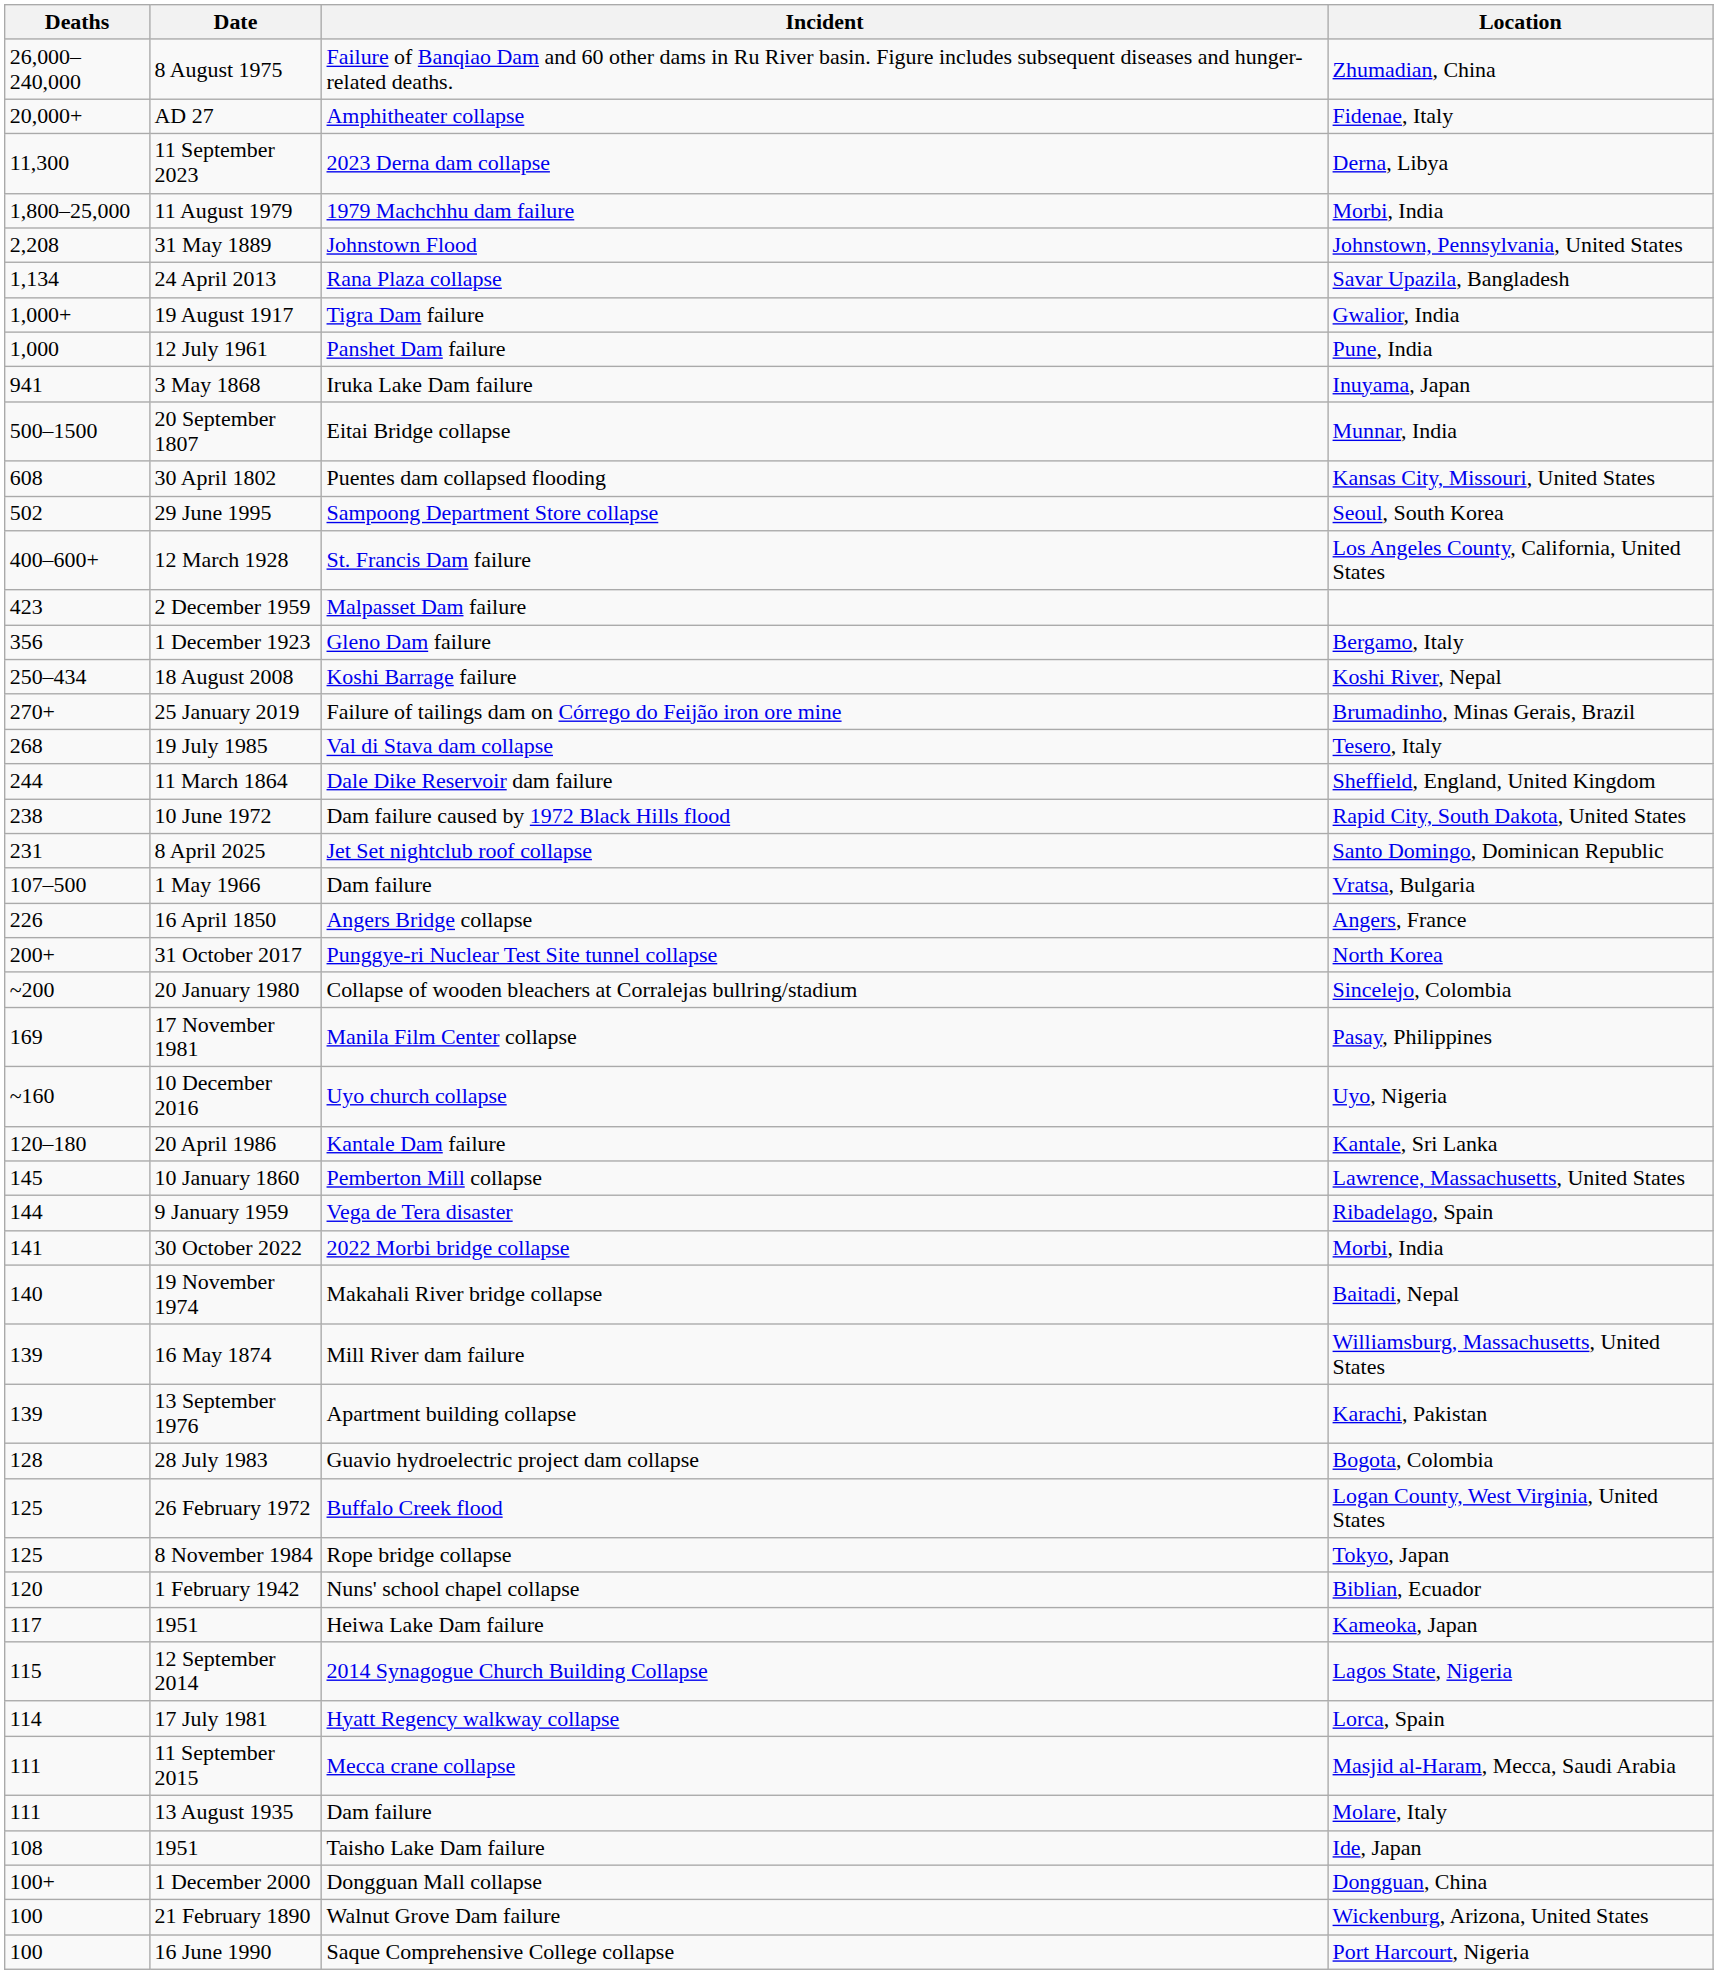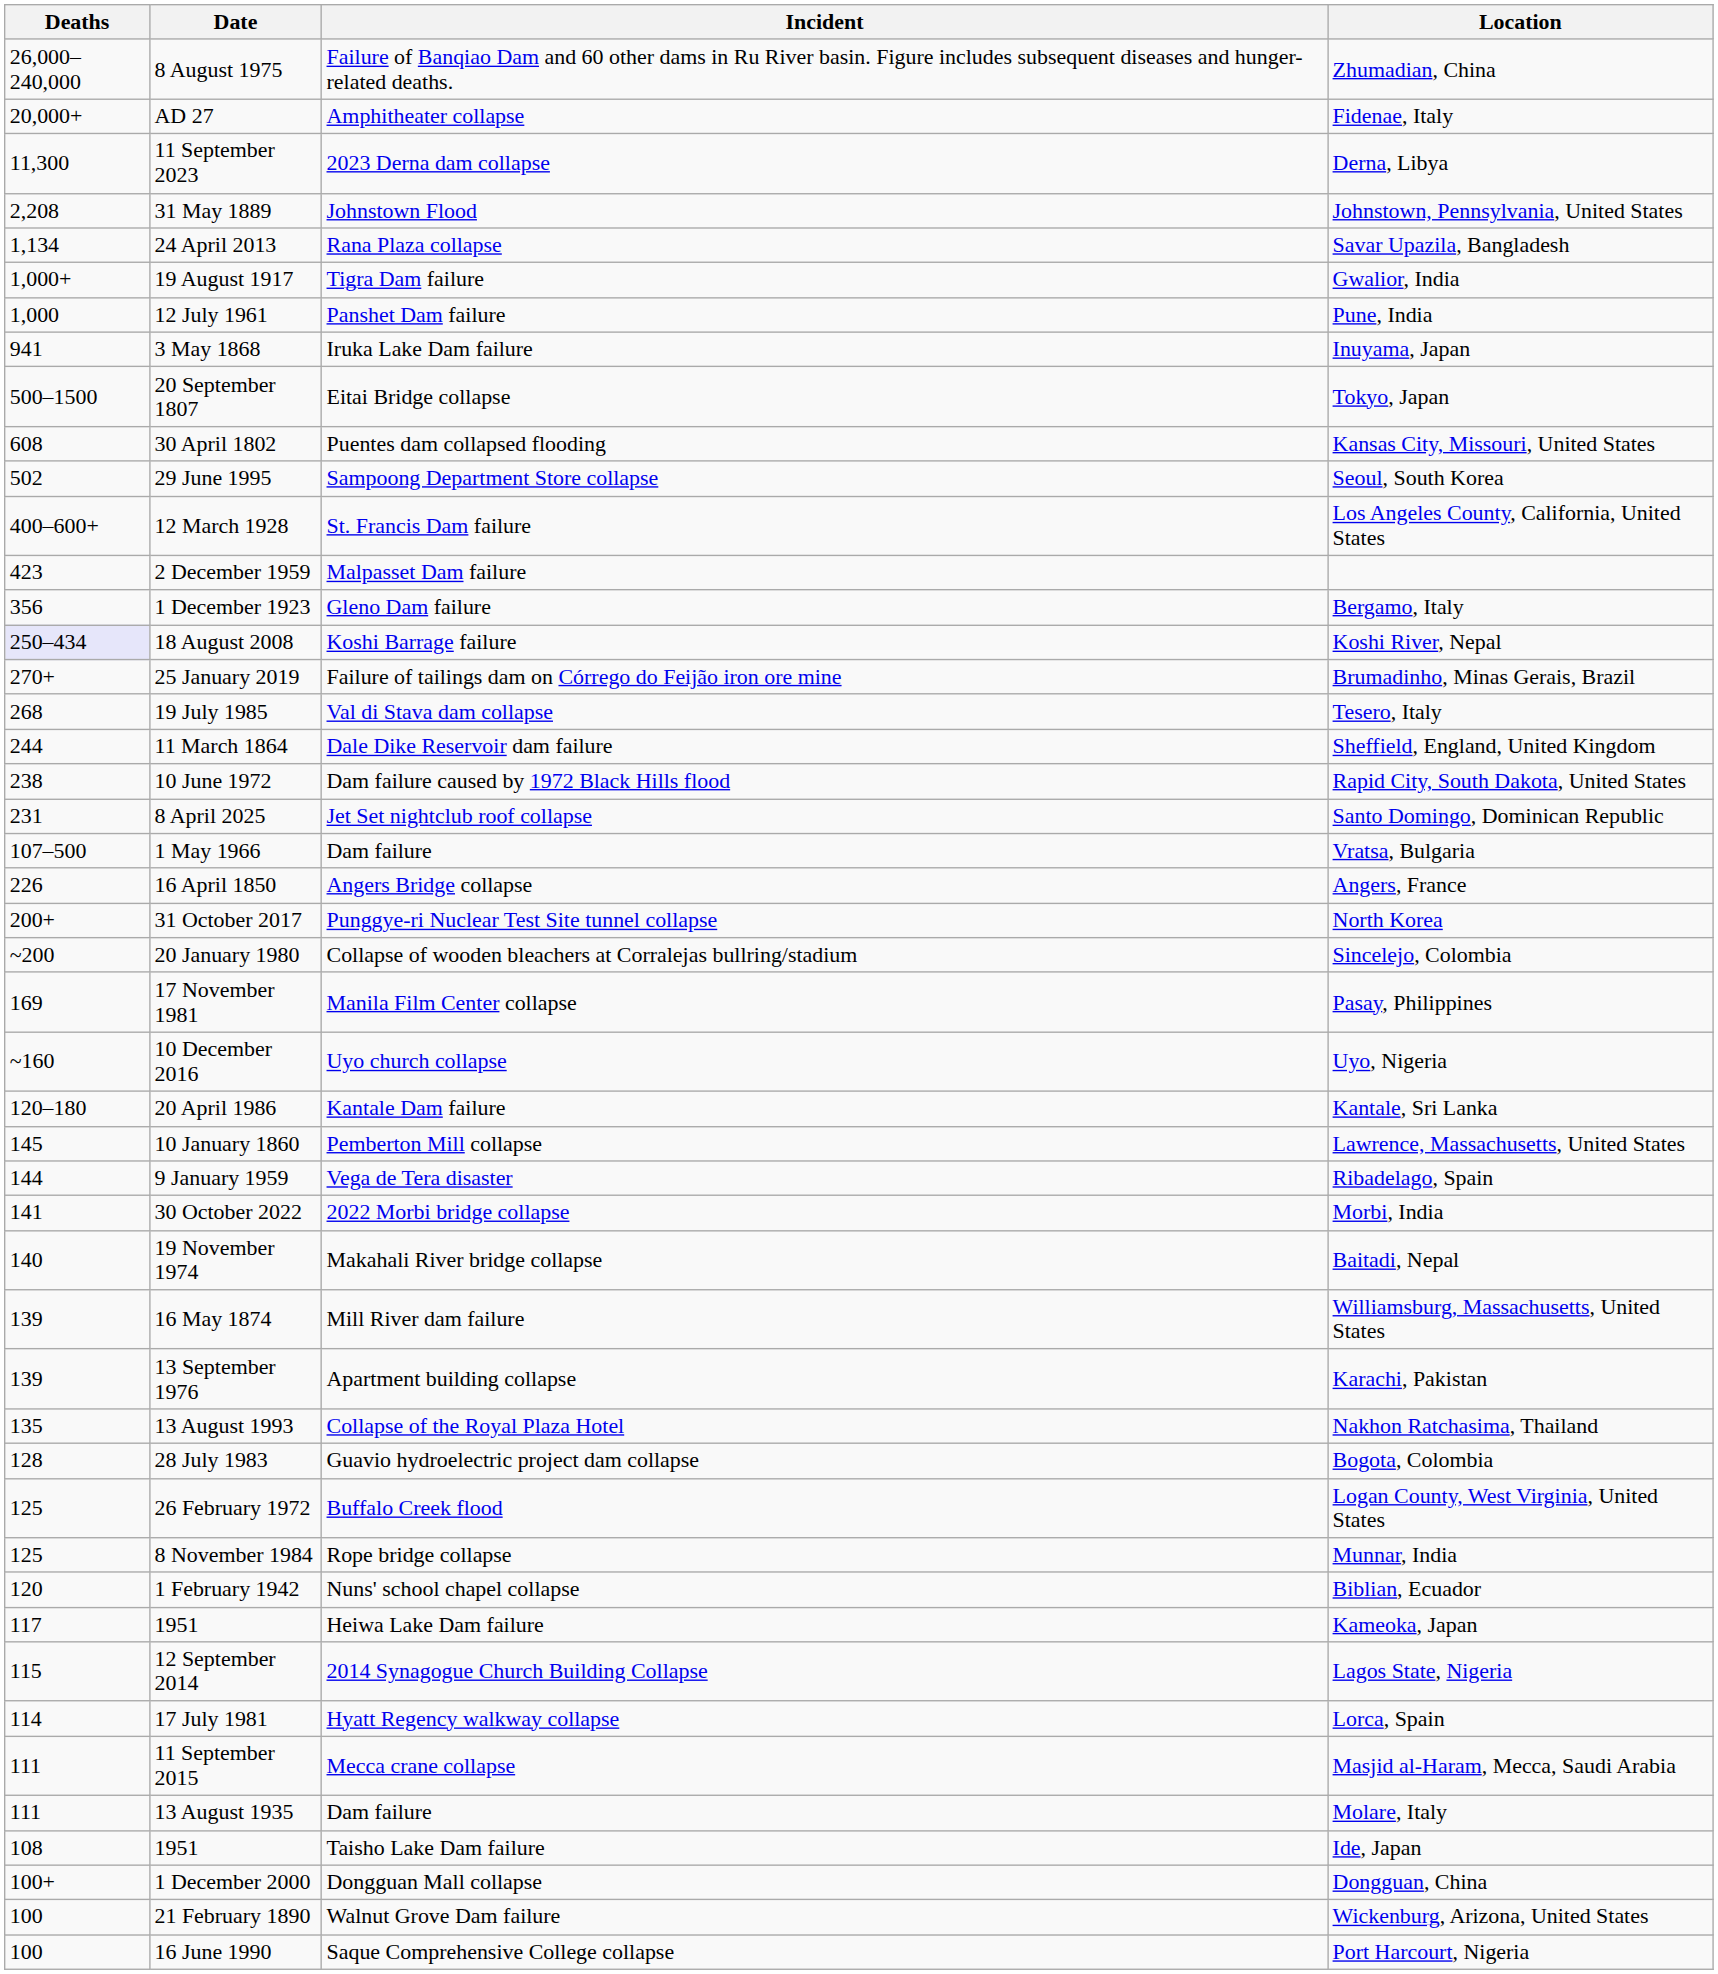 <table class="wikitable sortable">
 <tr>
 <th data-sort-type="number">Deaths</th>
 <th data-sort-type="date">Date</th>
 <th class="unsortable">Incident</th>
 <th>Location</th>
 </tr>
 <tr>
 <td data-sort-value="78993">26,000–240,000 </td>
 <td>8 August 1975</td>
 <td><a href='#'>Failure</a> of <a href='#'>Banqiao Dam</a> and 60 other dams in Ru River basin. Figure includes subsequent diseases and hunger-related deaths.</td>
 <td data-sort-value="ASCN"><a href='#'>Zhumadian</a>, China</td>
 </tr>
 <tr>
 <td data-sort-value="20,000">20,000+</td>
 <td data-sort-value="1 January 1000">AD 27</td>
 <td><a href='#'>Amphitheater collapse</a></td>
 <td data-sort-value="EUITFidenae"><a href='#'>Fidenae</a>, Italy</td>
 </tr>
 <tr>
 <td>11,300</td>
 <td>11 September 2023</td>
 <td><a href='#'>2023 Derna dam collapse</a></td>
 <td data-sort-value="AFLYDerna"><a href='#'>Derna</a>, Libya</td>
-</tr>
-<tr>
-<td data-sort-value="6708">1,800–25,000</td>
-<td>11 August 1979</td>
-<td><a href='#'>1979 Machchhu dam failure</a></td>
-<td data-sort-value="ASINMorbi"><a href='#'>Morbi</a>, India</td>
 </tr>
 <tr>
 <td>2,208</td>
 <td>31 May 1889</td>
 <td><a href='#'>Johnstown Flood</a></td>
 <td data-sort-value="NAUSPAJohnstown"><a href='#'>Johnstown, Pennsylvania</a>, United States</td>
 </tr>
 <tr>
 <td>1,134</td>
 <td>24 April 2013</td>
 <td><a href='#'>Rana Plaza collapse</a></td>
 <td data-sort-value="ASBDDhaka"><a href='#'>Savar Upazila</a>, Bangladesh</td>
 </tr>
 <tr>
 <td data-sort-value="1001">1,000+ </td>
 <td>19 August 1917</td>
 <td><a href='#'>Tigra Dam</a> failure</td>
 <td data-sort-value="ASINGwa"><a href='#'>Gwalior</a>, India</td>
 </tr>
 <tr>
 <td>1,000</td>
 <td>12 July 1961</td>
 <td><a href='#'>Panshet Dam</a> failure</td>
 <td data-sort-value="ASINPune"><a href='#'>Pune</a>, India</td>
 </tr>
 <tr>
 <td>941</td>
 <td>3 May 1868</td>
 <td>Iruka Lake Dam failure</td>
 <td data-sort-value="ASJPInu"><a href='#'>Inuyama</a>, Japan</td>
 </tr>
 <tr>
 <td data-sort-value="866">500–1500</td>
 <td>20 September 1807</td>
 <td>Eitai Bridge collapse</td>
-<td data-sort-value="ASINmunnar"><a href='#'>Munnar</a>, India</td>
+<td data-sort-value="ASJPTokyo"><a href='#'>Tokyo</a>, Japan</td>
 </tr>
 <tr>
 <td>608</td>
 <td>30 April 1802</td>
 <td>Puentes dam collapsed flooding</td>
 <td data-sort-value="NAUSMOkansas"><a href='#'>Kansas City, Missouri</a>, United States</td>
 </tr>
 <tr>
 <td>502</td>
 <td>29 June 1995</td>
 <td><a href='#'>Sampoong Department Store collapse</a></td>
 <td data-sort-value="ASKRSeo"><a href='#'>Seoul</a>, South Korea</td>
 </tr>
 <tr>
 <td data-sort-value="489">400–600+</td>
 <td>12 March 1928</td>
 <td><a href='#'>St. Francis Dam</a> failure</td>
 <td data-sort-value="NAUSCALosangeles"><a href='#'>Los Angeles County</a>, California, United States</td>
 </tr>
 <tr>
 <td>423</td>
 <td>2 December 1959</td>
 <td><a href='#'>Malpasset Dam</a> failure</td>
 </tr>
 <tr>
 <td>356</td>
 <td>1 December 1923</td>
 <td><a href='#'>Gleno Dam</a> failure</td>
 <td data-sort-value="EUITbergamo"><a href='#'>Bergamo</a>, Italy</td>
 </tr>
 <tr>
-<td data-sort-value="330">250–434</td>
+<td data-sort-value="330" style="background: lavender;">250–434</td>
 <td>18 August 2008</td>
 <td><a href='#'>Koshi Barrage</a> failure</td>
 <td data-sort-value="ASNPkoshi"><a href='#'>Koshi River</a>, Nepal</td>
 </tr>
 <tr>
 <td data-sort-value="270">270+</td>
 <td>25 January 2019</td>
 <td>Failure of tailings dam on <a href='#'>Córrego do Feijão iron ore mine</a></td>
 <td data-sort-value="SAminasgeraisbruma"><a href='#'>Brumadinho</a>, Minas Gerais, Brazil</td>
 </tr>
 <tr>
 <td>268</td>
 <td>19 July 1985</td>
 <td><a href='#'>Val di Stava dam collapse</a></td>
 <td data-sort-value="EUtesero"><a href='#'>Tesero</a>, Italy</td>
 </tr>
 <tr>
 <td>244</td>
 <td>11 March 1864</td>
 <td><a href='#'>Dale Dike Reservoir</a> dam failure</td>
 <td data-sort-value="EUGBENGsheffield"><a href='#'>Sheffield</a>, England, United Kingdom</td>
 </tr>
 <tr>
 <td>238</td>
 <td>10 June 1972</td>
 <td>Dam failure caused by <a href='#'>1972 Black Hills flood</a></td>
 <td data-sort-value="NAUSSDrapidcity"><a href='#'>Rapid City, South Dakota</a>, United States</td>
 </tr>
 <tr>
 <td>231</td>
 <td>8 April 2025</td>
 <td><a href='#'>Jet Set nightclub roof collapse</a></td>
 <td><a href='#'>Santo Domingo</a>, Dominican Republic</td>
 </tr>
 <tr>
 <td data-sort-value="231">107–500</td>
 <td>1 May 1966</td>
 <td>Dam failure</td>
 <td data-sort-value="EUBG"><a href='#'>Vratsa</a>, Bulgaria</td>
 </tr>
 <tr>
 <td>226</td>
 <td>16 April 1850</td>
 <td><a href='#'>Angers Bridge</a> collapse</td>
 <td data-sort-value="EUFRanger"><a href='#'>Angers</a>, France</td>
 </tr>
 <tr>
 <td data-sort-value="200">200+</td>
 <td>31 October 2017</td>
 <td><a href='#'>Punggye-ri Nuclear Test Site tunnel collapse</a></td>
 <td data-sort-value="AUKP"><a href='#'>North Korea</a></td>
 </tr>
 <tr>
 <td data-sort-value="200">~200</td>
 <td>20 January 1980</td>
 <td>Collapse of wooden bleachers at Corralejas bullring/stadium</td>
 <td data-sort-value="NACOsincelejo"><a href='#'>Sincelejo</a>, Colombia</td>
 </tr>
 <tr>
 <td>169</td>
 <td>17 November 1981</td>
 <td><a href='#'>Manila Film Center</a> collapse</td>
 <td data-sort-value="ASPHpasay"><a href='#'>Pasay</a>, Philippines</td>
 </tr>
 <tr>
 <td data-sort-value="160">~160</td>
 <td>10 December 2016</td>
 <td><a href='#'>Uyo church collapse</a></td>
 <td data-sort-value="AFNGuyo"><a href='#'>Uyo</a>, Nigeria</td>
 </tr>
 <tr>
 <td data-sort-value="147">120–180</td>
 <td>20 April 1986</td>
 <td><a href='#'>Kantale Dam</a> failure</td>
 <td data-sort-value="ASLK"><a href='#'>Kantale</a>, Sri Lanka</td>
 </tr>
 <tr>
 <td>145</td>
 <td>10 January 1860</td>
 <td><a href='#'>Pemberton Mill</a> collapse</td>
 <td data-sort-value="NAUSMAlawrence"><a href='#'>Lawrence, Massachusetts</a>, United States</td>
 </tr>
 <tr>
 <td>144</td>
 <td>9 January 1959</td>
 <td><a href='#'>Vega de Tera disaster</a></td>
 <td data-sort-value="EUSPribadel"><a href='#'>Ribadelago</a>, Spain</td>
 </tr>
 <tr>
 <td>141</td>
 <td>30 October 2022</td>
 <td><a href='#'>2022 Morbi bridge collapse</a></td>
 <td data-sort-value="ASINmorbi"><a href='#'>Morbi</a>, India</td>
 </tr>
 <tr>
 <td>140</td>
 <td>19 November 1974</td>
 <td>Makahali River bridge collapse</td>
 <td data-sort-value="ASNPbaitadi"><a href='#'>Baitadi</a>, Nepal</td>
 </tr>
 <tr>
 <td>139</td>
 <td>16 May 1874</td>
 <td>Mill River dam failure</td>
 <td data-sort-value="NAUSMAwilliams"><a href='#'>Williamsburg, Massachusetts</a>, United States</td>
 </tr>
 <tr>
 <td>139</td>
 <td>13 September 1976</td>
 <td>Apartment building collapse</td>
 <td data-sort-value="ASPKkara"><a href='#'>Karachi</a>, Pakistan</td>
 </tr>
 <tr>
+<td>135</td>
+<td>13 August 1993</td>
+<td><a href='#'>Collapse of the Royal Plaza Hotel</a></td>
+<td data-sort-value="ASTH"><a href='#'>Nakhon Ratchasima</a>, Thailand</td>
+</tr>
+<tr>
 <td>128</td>
 <td>28 July 1983</td>
 <td>Guavio hydroelectric project dam collapse</td>
 <td data-sort-value="SACObogo"><a href='#'>Bogota</a>, Colombia</td>
 </tr>
 <tr>
 <td>125</td>
 <td>26 February 1972</td>
 <td><a href='#'>Buffalo Creek flood</a></td>
 <td data-sort-value="NAUSWVlogan"><a href='#'>Logan County, West Virginia</a>, United States</td>
 </tr>
 <tr>
 <td>125</td>
 <td>8 November 1984</td>
 <td>Rope bridge collapse</td>
-<td data-sort-value="ASJPTokyo"><a href='#'>Tokyo</a>, Japan</td>
+<td data-sort-value="ASINmunnar"><a href='#'>Munnar</a>, India</td>
 </tr>
 <tr>
 <td>120</td>
 <td>1 February 1942</td>
 <td>Nuns' school chapel collapse</td>
 <td data-sort-value="SAECcanar"><a href='#'>Biblian</a>, Ecuador</td>
 </tr>
 <tr>
 <td>117</td>
 <td data-sort-value="1 January 1951">1951</td>
 <td>Heiwa Lake Dam failure</td>
 <td data-sort-value="ASJPkame"><a href='#'>Kameoka</a>, Japan</td>
 </tr>
 <tr>
 <td>115</td>
 <td>12 September 2014</td>
 <td><a href='#'>2014 Synagogue Church Building Collapse</a></td>
 <td data-sort-value="AFNGlago"><a href='#'>Lagos State</a>, <a href='#'>Nigeria</a></td>
 </tr>
 <tr>
 <td>114</td>
 <td>17 July 1981</td>
 <td><a href='#'>Hyatt Regency walkway collapse</a></td>
 <td data-sort-value="EUESLor"><a href='#'>Lorca</a>, Spain</td>
 </tr>
 <tr>
 <td>111</td>
 <td>11 September 2015</td>
 <td><a href='#'>Mecca crane collapse</a></td>
 <td data-sort-value="ASSA"><a href='#'>Masjid al-Haram</a>, Mecca, Saudi Arabia</td>
 </tr>
 <tr>
 <td>111</td>
 <td>13 August 1935</td>
 <td>Dam failure</td>
 <td data-sort-value="EUITmolare"><a href='#'>Molare</a>, Italy</td>
 </tr>
 <tr>
 <td>108</td>
 <td data-sort-value="1 January 1951">1951</td>
 <td>Taisho Lake Dam failure</td>
 <td data-sort-value="ASJPide"><a href='#'>Ide</a>, Japan</td>
 </tr>
 <tr>
 <td data-sort-value="101">100+</td>
 <td>1 December 2000</td>
 <td>Dongguan Mall collapse</td>
 <td data-sort-value="ASCHdongguan"><a href='#'>Dongguan</a>, China</td>
 </tr>
 <tr>
 <td>100</td>
 <td>21 February 1890</td>
 <td>Walnut Grove Dam failure</td>
 <td data-sort-value="NAUSAZwickenburg"><a href='#'>Wickenburg</a>, Arizona, United States</td>
 </tr>
 <tr>
 <td>100</td>
 <td>16 June 1990</td>
 <td>Saque Comprehensive College collapse</td>
 <td data-sort-value="AFNGportharcourt"><a href='#'>Port Harcourt</a>, Nigeria</td>
 </tr>
 </table>
